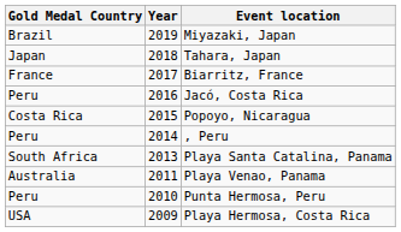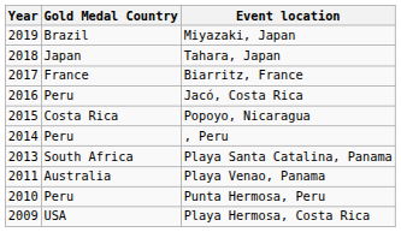 <table class="wikitable">
 <tr>
+<th>Year</th>
 <th>Gold Medal Country</th>
-<th>Year</th>
 <th>Event location</th>
 </tr>
 <tr>
+<td>2019</td>
 <td>Brazil</td>
-<td>2019</td>
 <td>Miyazaki, Japan</td>
 </tr>
 <tr>
+<td>2018</td>
 <td>Japan</td>
-<td>2018</td>
 <td>Tahara, Japan</td>
 </tr>
 <tr>
+<td>2017</td>
 <td>France</td>
-<td>2017</td>
 <td>Biarritz, France</td>
 </tr>
 <tr>
+<td>2016</td>
 <td>Peru</td>
-<td>2016</td>
 <td>Jacó, Costa Rica</td>
 </tr>
 <tr>
+<td>2015</td>
 <td>Costa Rica</td>
-<td>2015</td>
 <td>Popoyo, Nicaragua</td>
 </tr>
 <tr>
+<td>2014</td>
 <td>Peru</td>
-<td>2014</td>
 <td>, Peru</td>
 </tr>
 <tr>
+<td>2013</td>
 <td>South Africa</td>
-<td>2013</td>
 <td>Playa Santa Catalina, Panama</td>
 </tr>
 <tr>
+<td>2011</td>
 <td>Australia</td>
-<td>2011</td>
 <td>Playa Venao, Panama</td>
 </tr>
 <tr>
+<td>2010</td>
 <td>Peru</td>
-<td>2010</td>
 <td>Punta Hermosa, Peru</td>
 </tr>
 <tr>
+<td>2009</td>
 <td>USA</td>
-<td>2009</td>
 <td>Playa Hermosa, Costa Rica</td>
 </tr>
 </table>
